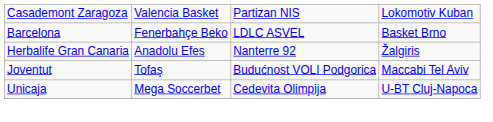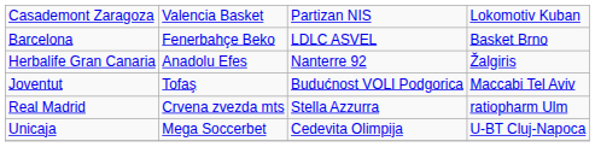 <table class="wikitable" style="white-space: nowrap;">
 <tr>
 <td width=210> <a href='#'>Casademont Zaragoza</a></td>
 <td width=210> <a href='#'>Valencia Basket</a></td>
 <td width=210> <a href='#'>Partizan NIS</a></td>
 <td width=210> <a href='#'>Lokomotiv Kuban</a></td>
 </tr>
 <tr>
 <td width=210> <a href='#'>Barcelona</a></td>
 <td width=210> <a href='#'>Fenerbahçe Beko</a></td>
 <td width=210> <a href='#'>LDLC ASVEL</a></td>
 <td width=210> <a href='#'>Basket Brno</a></td>
 </tr>
 <tr>
 <td width=210> <a href='#'>Herbalife Gran Canaria</a></td>
 <td width=210> <a href='#'>Anadolu Efes</a></td>
 <td width=210> <a href='#'>Nanterre 92</a></td>
 <td width=210> <a href='#'>Žalgiris</a></td>
 </tr>
 <tr>
 <td width=210> <a href='#'>Joventut</a></td>
 <td width=210> <a href='#'>Tofaş</a></td>
 <td width=210> <a href='#'>Budućnost VOLI Podgorica</a></td>
 <td width=210> <a href='#'>Maccabi Tel Aviv</a></td>
 </tr>
 <tr>
+<td width=210> <a href='#'>Real Madrid</a></td>
+<td width=210> <a href='#'>Crvena zvezda mts</a></td>
+<td width=210> <a href='#'>Stella Azzurra</a></td>
+<td width=210> <a href='#'>ratiopharm Ulm</a></td>
+</tr>
+<tr>
 <td width=210> <a href='#'>Unicaja</a></td>
 <td width=210> <a href='#'>Mega Soccerbet</a></td>
 <td width=210> <a href='#'>Cedevita Olimpija</a></td>
 <td width=210> <a href='#'>U-BT Cluj-Napoca</a></td>
 </tr>
 <tr>
 </tr>
 </table>
